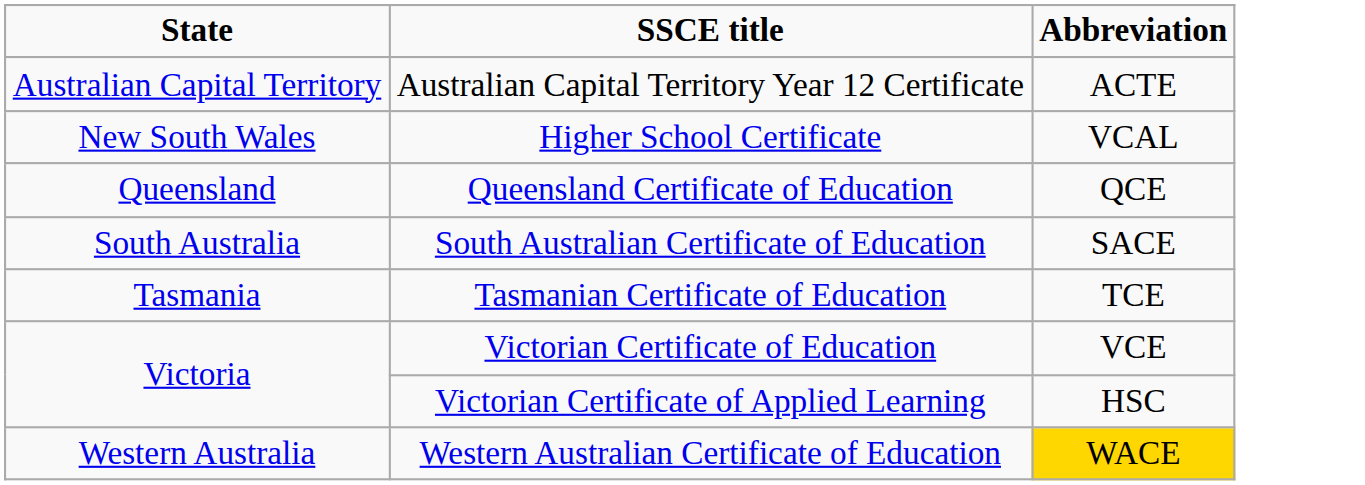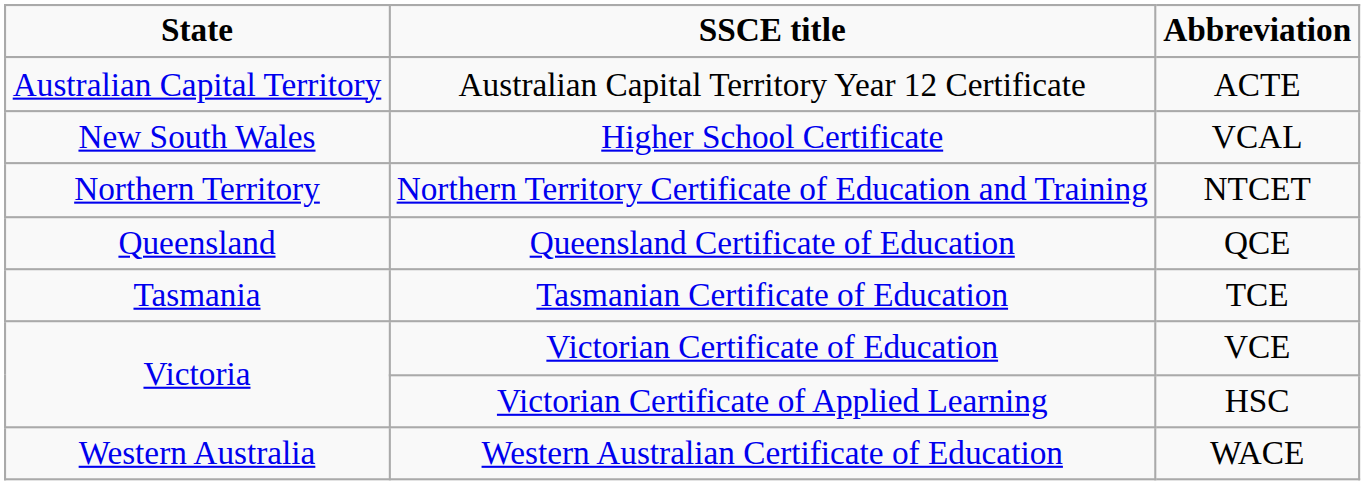 <table class="wikitable" style="text-align:center">
 <tr>
 <td><strong>State</strong></td>
 <td><strong>SSCE title</strong></td>
 <td><strong>Abbreviation</strong></td>
 </tr>
 <tr>
 <td><a href='#'>Australian Capital Territory</a></td>
 <td>Australian Capital Territory Year 12 Certificate</td>
 <td>ACTE</td>
 </tr>
 <tr>
 <td><a href='#'>New South Wales</a></td>
 <td><a href='#'>Higher School Certificate</a></td>
 <td>VCAL</td>
 </tr>
 <tr>
+<td><a href='#'>Northern Territory</a></td>
+<td><a href='#'>Northern Territory Certificate of Education and Training</a></td>
+<td>NTCET</td>
+</tr>
+<tr>
 <td><a href='#'>Queensland</a></td>
 <td><a href='#'>Queensland Certificate of Education</a></td>
 <td>QCE</td>
-</tr>
-<tr>
-<td><a href='#'>South Australia</a></td>
-<td><a href='#'>South Australian Certificate of Education</a></td>
-<td>SACE</td>
 </tr>
 <tr>
 <td><a href='#'>Tasmania</a></td>
 <td><a href='#'>Tasmanian Certificate of Education</a></td>
 <td>TCE</td>
 </tr>
 <tr>
 <td rowspan="2"><a href='#'>Victoria</a></td>
 <td><a href='#'>Victorian Certificate of Education</a></td>
 <td>VCE</td>
 </tr>
 <tr>
 <td><a href='#'>Victorian Certificate of Applied Learning</a></td>
 <td>HSC</td>
 </tr>
 <tr>
 <td><a href='#'>Western Australia</a></td>
 <td><a href='#'>Western Australian Certificate of Education</a></td>
-<td style="background: gold;">WACE</td>
+<td>WACE</td>
 </tr>
 </table>
